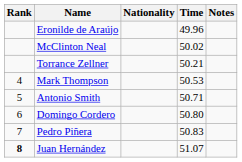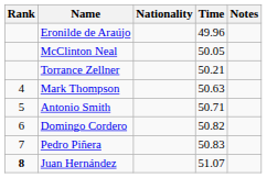 <table class="wikitable sortable" style="text-align:center">
 <tr>
 <th>Rank</th>
 <th>Name</th>
 <th>Nationality</th>
 <th>Time</th>
 <th>Notes</th>
 </tr>
 <tr>
 <td></td>
 <td align=left><a href='#'>Eronilde de Araújo</a></td>
 <td align=left></td>
 <td>49.96</td>
 <td></td>
 </tr>
 <tr>
 <td></td>
 <td align=left><a href='#'>McClinton Neal</a></td>
 <td align=left></td>
-<td>50.02</td>
+<td>50.05</td>
 <td></td>
 </tr>
 <tr>
 <td></td>
 <td align=left><a href='#'>Torrance Zellner</a></td>
 <td align=left></td>
 <td>50.21</td>
 <td></td>
 </tr>
 <tr>
 <td>4</td>
 <td align=left><a href='#'>Mark Thompson</a></td>
 <td align=left></td>
-<td>50.53</td>
+<td>50.63</td>
 <td></td>
 </tr>
 <tr>
 <td>5</td>
 <td align=left><a href='#'>Antonio Smith</a></td>
 <td align=left></td>
 <td>50.71</td>
 <td></td>
 </tr>
 <tr>
 <td>6</td>
 <td align=left><a href='#'>Domingo Cordero</a></td>
 <td align=left></td>
-<td>50.80</td>
+<td>50.82</td>
 <td></td>
 </tr>
 <tr>
 <td>7</td>
 <td align=left><a href='#'>Pedro Piñera</a></td>
 <td align=left></td>
 <td>50.83</td>
 <td></td>
 </tr>
 <tr>
 <td><strong>8</strong></td>
 <td align=left><a href='#'>Juan Hernández</a></td>
 <td align=left></td>
 <td>51.07</td>
 <td></td>
 </tr>
 </table>
